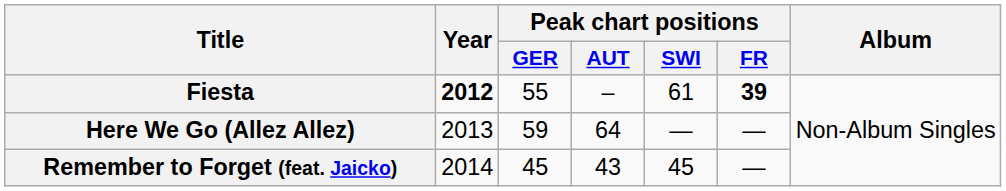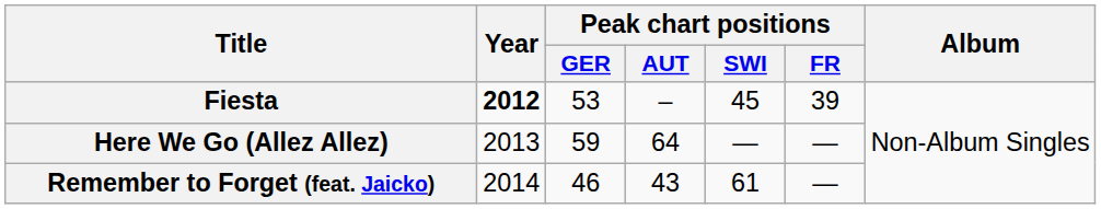 <table class="wikitable plainrowheaders" style="text-align:center;">
 <tr>
 <th scope="col" rowspan="2" style="width:18em;">Title</th>
 <th scope="col" rowspan="2">Year</th>
 <th scope="col" colspan="4">Peak chart positions</th>
 <th scope="col" rowspan="2">Album</th>
 </tr>
 <tr>
 <th style="width:3em;font-size:90%;"><a href='#'>GER</a><br></th>
 <th style="width:3em;font-size:90%;"><a href='#'>AUT</a><br></th>
 <th style="width:3em;font-size:90%;"><a href='#'>SWI</a><br></th>
 <th style="width:3em;font-size:90%;"><a href='#'>FR</a><br></th>
 </tr>
 <tr>
 <th scope="row">Fiesta</th>
 <td><strong>2012</strong></td>
-<td>55</td>
+<td>53</td>
 <td>–</td>
-<td>61</td>
-<td><strong>39</strong></td>
+<td>45</td>
+<td>39</td>
 <td rowspan="3">Non-Album Singles</td>
 </tr>
 <tr>
 <th scope="row">Here We Go (Allez Allez)</th>
 <td>2013</td>
 <td>59</td>
 <td>64</td>
 <td>—</td>
 <td>—</td>
 </tr>
 <tr>
 <th scope="row">Remember to Forget <small>(feat. <a href='#'>Jaicko</a>)</small></th>
 <td>2014</td>
-<td>45</td>
+<td>46</td>
 <td>43</td>
-<td>45</td>
+<td>61</td>
 <td>—</td>
 </tr>
 </table>
